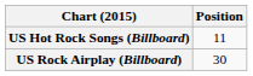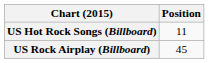 <table class="wikitable sortable plainrowheaders" style="text-align:center">
 <tr>
 <th scope="col">Chart (2015)</th>
 <th scope="col">Position</th>
 </tr>
 <tr>
 <th scope="row">US Hot Rock Songs (<em>Billboard</em>)</th>
 <td>11</td>
 </tr>
 <tr>
 <th scope="row">US Rock Airplay (<em>Billboard</em>)</th>
-<td>30</td>
+<td>45</td>
 </tr>
 </table>
